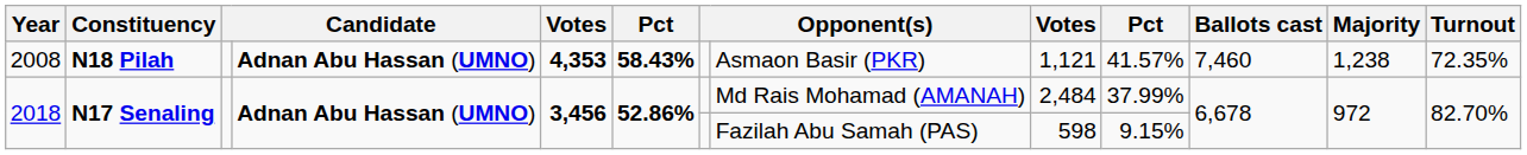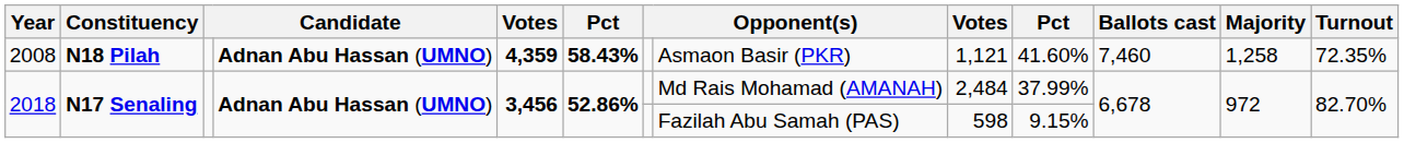 <table class="wikitable" style="margin:0.5em ; font-size:95%">
 <tr>
 <th>Year</th>
 <th>Constituency</th>
 <th colspan=2>Candidate</th>
 <th>Votes</th>
 <th>Pct</th>
 <th colspan=2>Opponent(s)</th>
 <th>Votes</th>
 <th>Pct</th>
 <th>Ballots cast</th>
 <th>Majority</th>
 <th>Turnout</th>
 </tr>
 <tr>
 <td>2008</td>
 <td><strong>N18 <a href='#'>Pilah</a></strong></td>
 <td></td>
 <td><strong>Adnan Abu Hassan</strong> (<a href='#'><strong>UMNO</strong></a>)</td>
-<td align=right><strong>4,353</strong></td>
+<td align=right><strong>4,359</strong></td>
 <td><strong>58.43%</strong></td>
 <td></td>
 <td>Asmaon Basir (<a href='#'>PKR</a>)</td>
 <td align=right>1,121</td>
-<td>41.57%</td>
+<td>41.60%</td>
 <td>7,460</td>
-<td>1,238</td>
+<td>1,258</td>
 <td>72.35%</td>
 </tr>
 <tr>
 <td rowspan=2><a href='#'>2018</a></td>
 <td rowspan=2><strong>N17 <a href='#'>Senaling</a></strong></td>
 <td rowspan=2 ></td>
 <td rowspan=2><strong>Adnan Abu Hassan</strong> (<a href='#'><strong>UMNO</strong></a>)</td>
 <td rowspan=2 align=right><strong>3,456</strong></td>
 <td rowspan=2><strong>52.86%</strong></td>
 <td></td>
 <td>Md Rais Mohamad (<a href='#'>AMANAH</a>)</td>
 <td align=right>2,484</td>
 <td>37.99%</td>
 <td rowspan=2>6,678</td>
 <td rowspan=2>972</td>
 <td rowspan=2>82.70%</td>
 </tr>
 <tr>
 <td></td>
 <td>Fazilah Abu Samah (PAS)</td>
 <td align=right>598</td>
 <td align=right>9.15%</td>
 </tr>
 </table>
